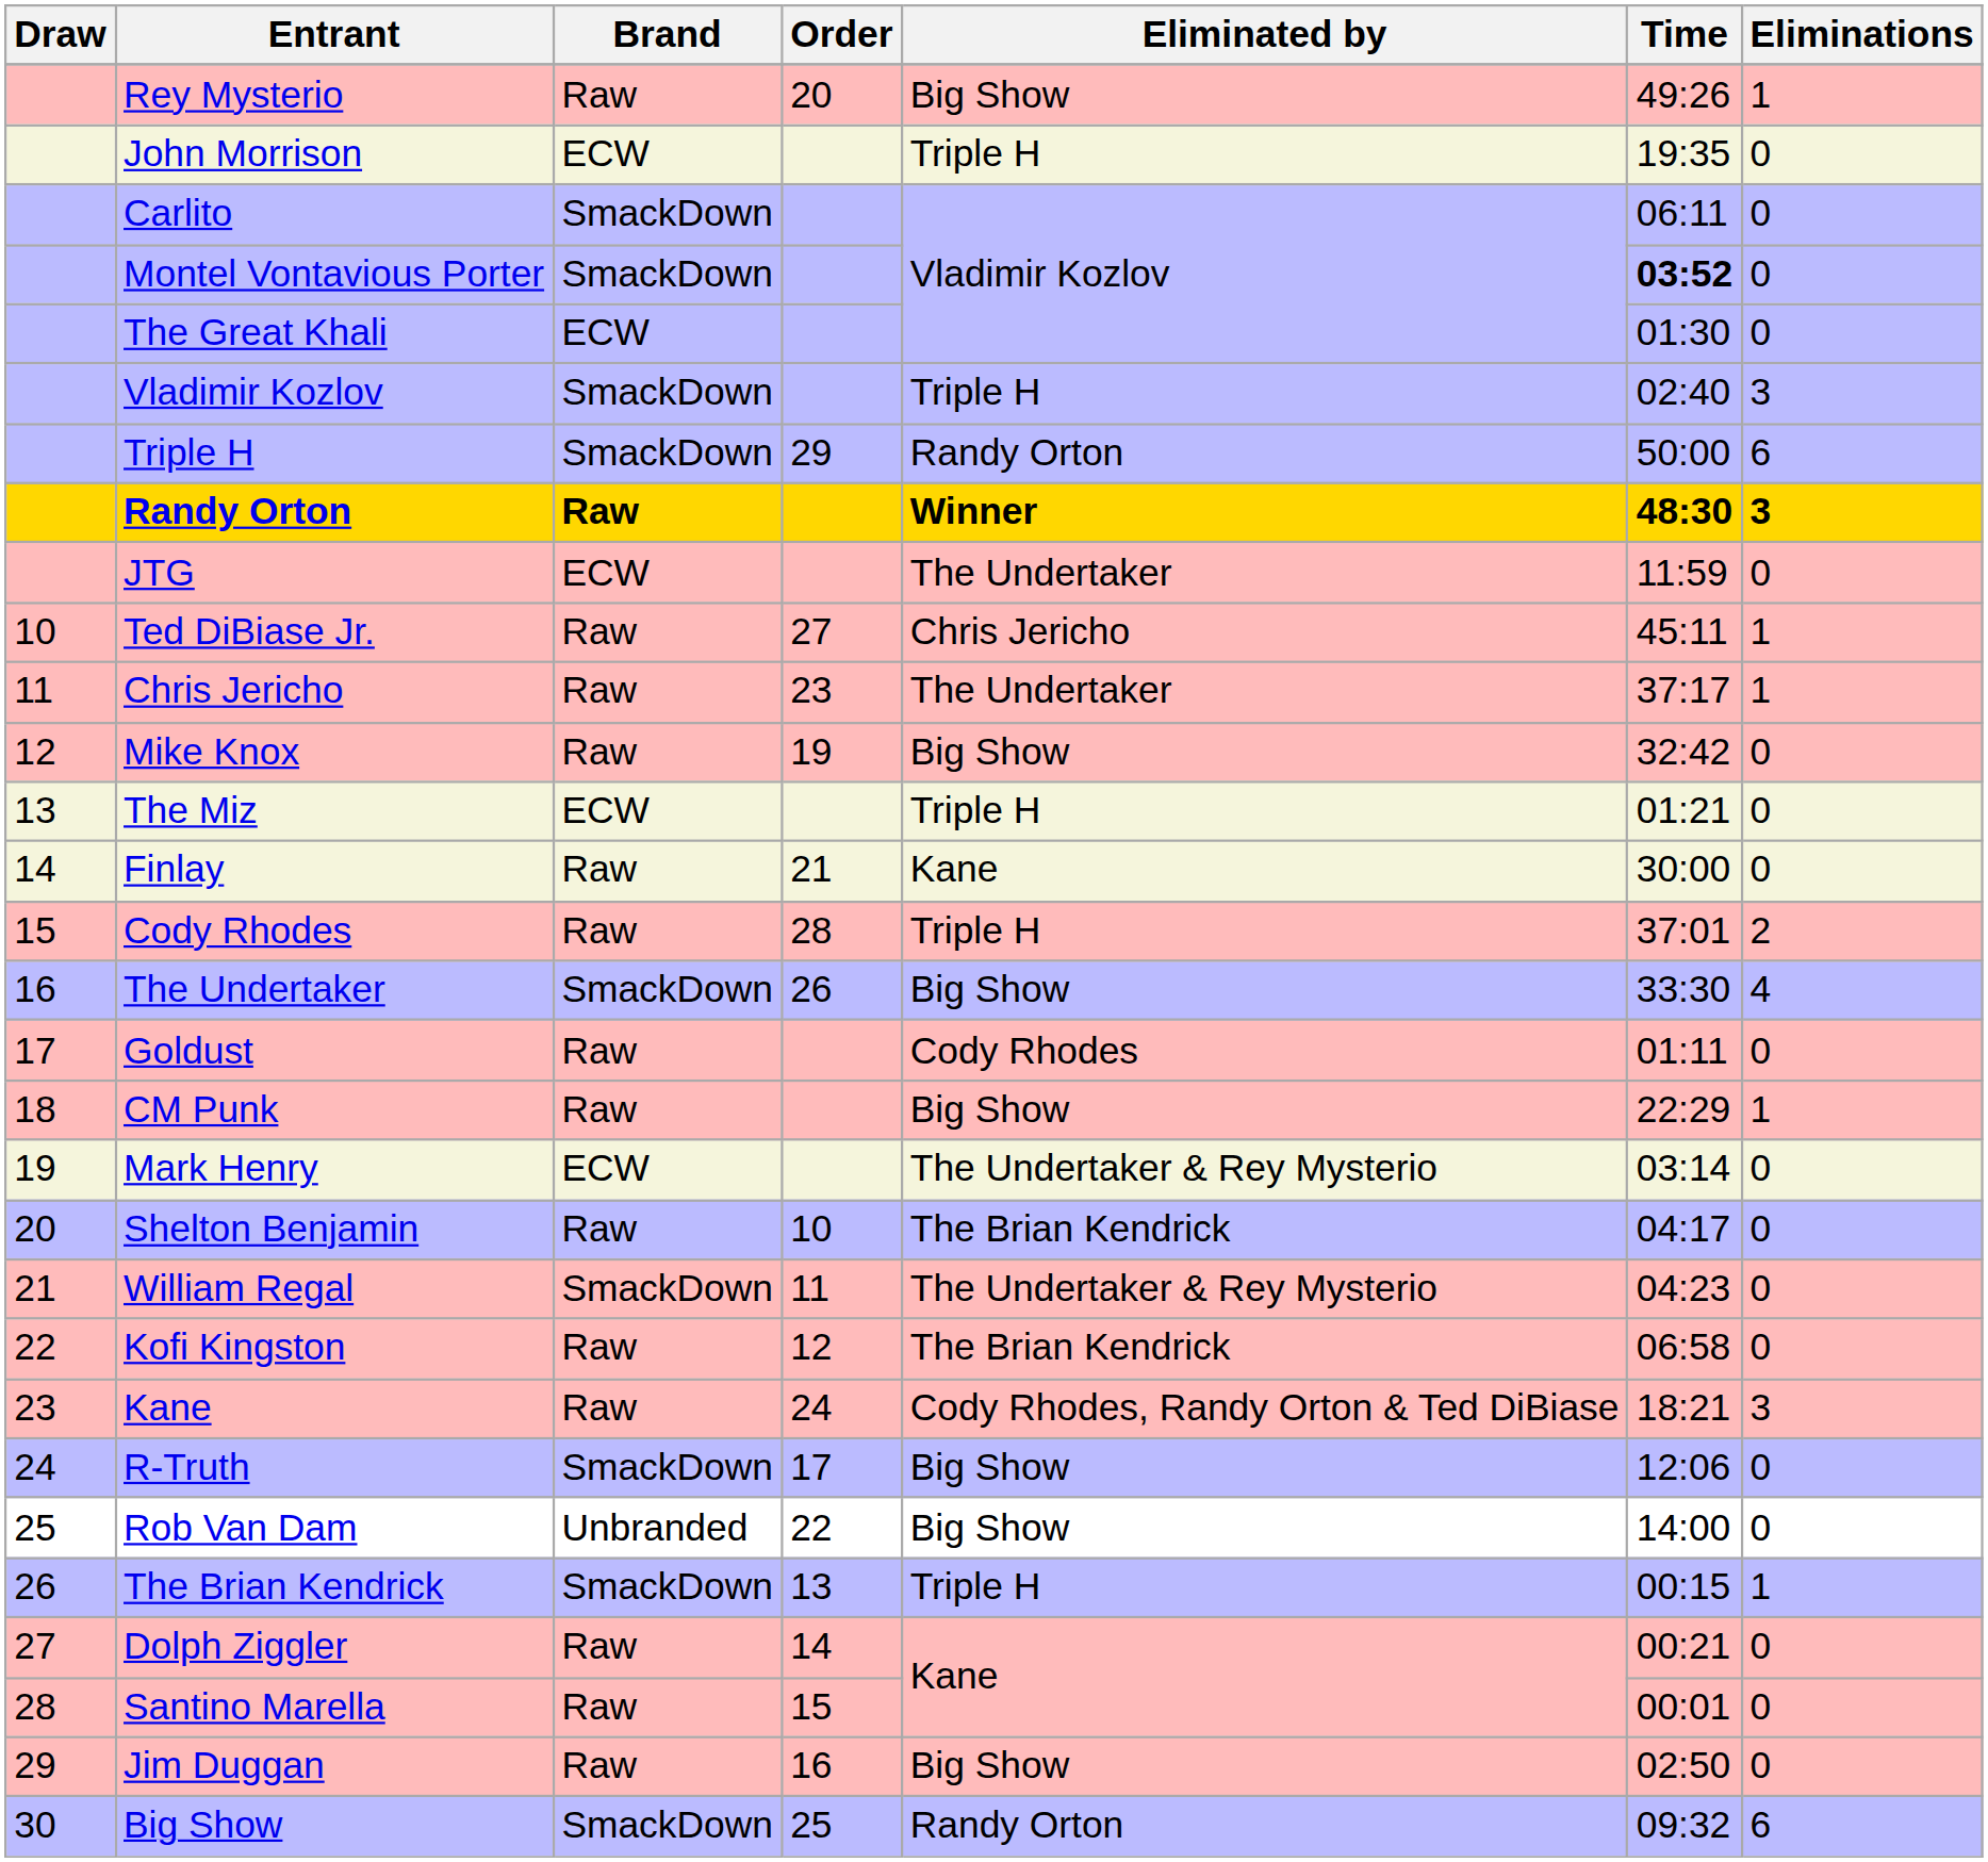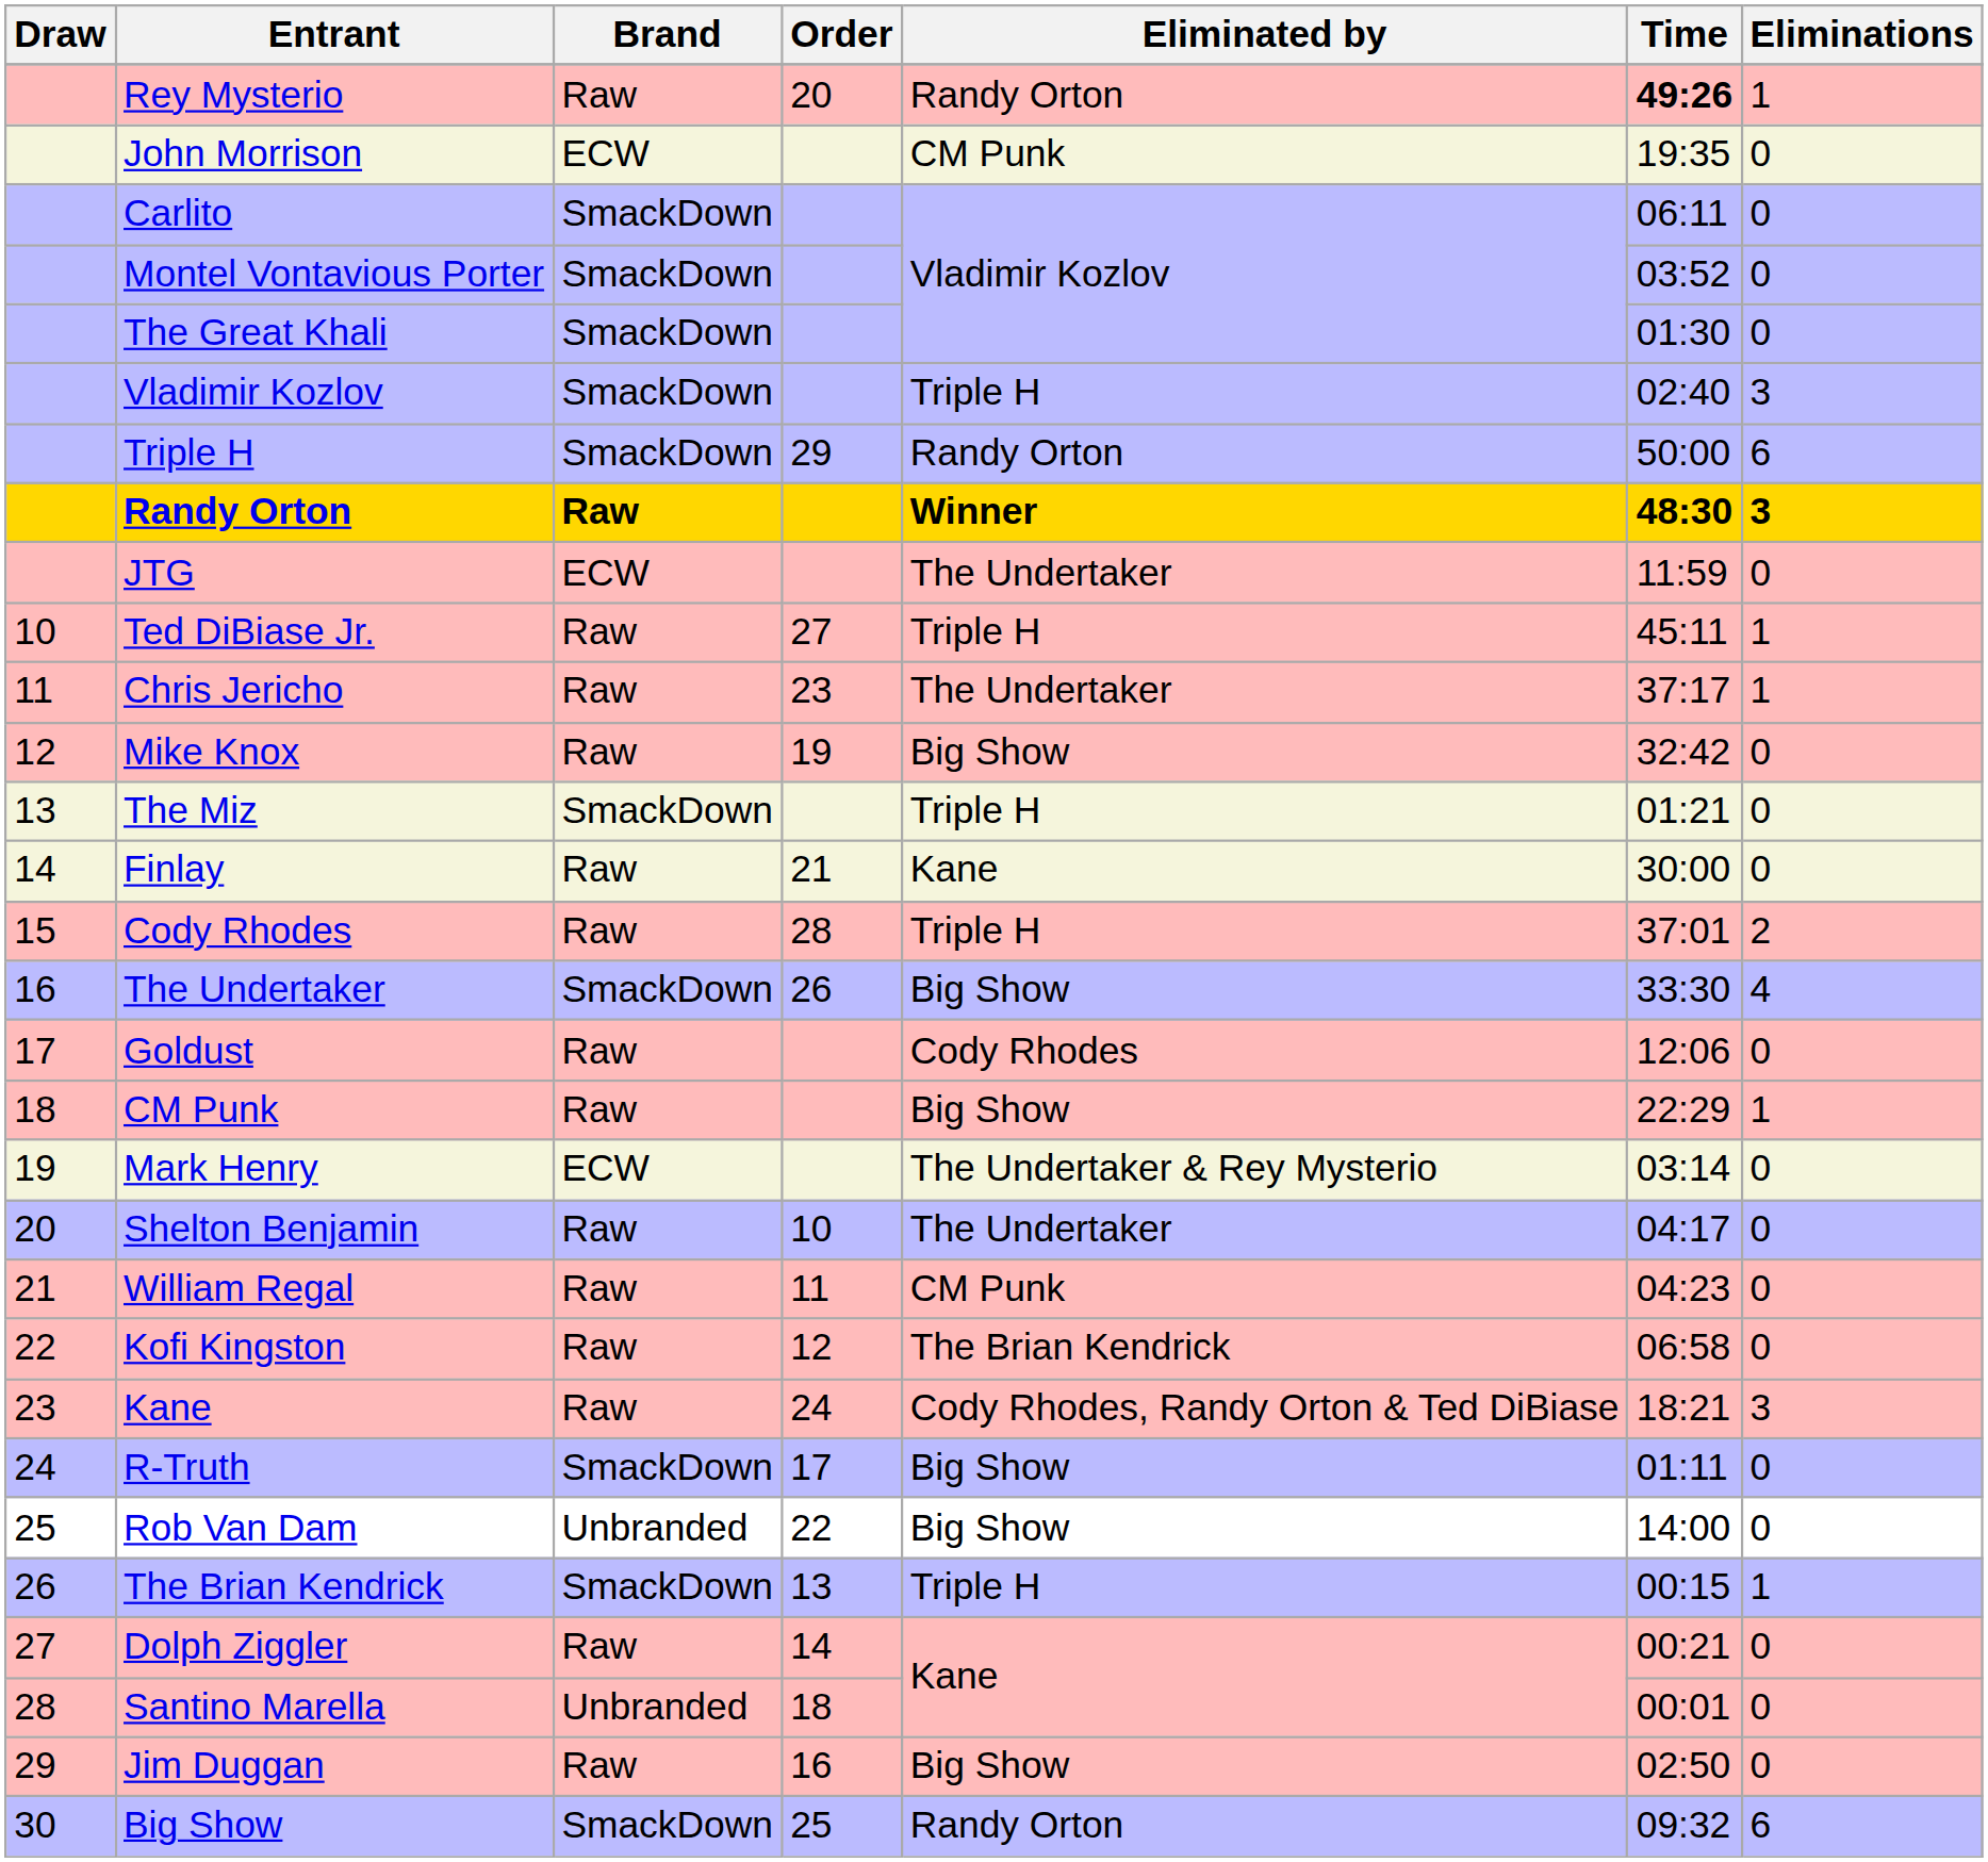 <table class="wikitable sortable">
 <tr>
 <th>Draw</th>
 <th>Entrant</th>
 <th>Brand</th>
 <th>Order</th>
 <th>Eliminated by</th>
 <th>Time</th>
 <th>Eliminations</th>
 </tr>
 <tr>
 </tr>
 <tr style="background: #FBB;">
 <td></td>
 <td><a href='#'>Rey Mysterio</a></td>
 <td>Raw</td>
 <td>20</td>
-<td>Big Show</td>
-<td>49:26</td>
+<td>Randy Orton</td>
+<td><strong>49:26</strong></td>
 <td>1</td>
 </tr>
 <tr style="background: Beige;">
 <td></td>
 <td><a href='#'>John Morrison</a></td>
 <td>ECW</td>
 <td></td>
-<td>Triple H</td>
+<td>CM Punk</td>
 <td>19:35</td>
 <td>0</td>
 </tr>
 <tr style="background: #BBF;">
 <td></td>
 <td><a href='#'>Carlito</a></td>
 <td>SmackDown</td>
 <td></td>
 <td rowspan="3">Vladimir Kozlov</td>
 <td>06:11</td>
 <td>0</td>
 </tr>
 <tr style="background: #BBF;">
 <td></td>
 <td><a href='#'>Montel Vontavious Porter</a></td>
 <td>SmackDown</td>
 <td></td>
-<td><strong>03:52</strong></td>
+<td>03:52</td>
 <td>0</td>
 </tr>
 <tr style="background: #BBF;">
 <td></td>
 <td><a href='#'>The Great Khali</a></td>
-<td>ECW</td>
+<td>SmackDown</td>
 <td></td>
 <td>01:30</td>
 <td>0</td>
 </tr>
 <tr style="background: #BBF;">
 <td></td>
 <td><a href='#'>Vladimir Kozlov</a></td>
 <td>SmackDown</td>
 <td></td>
 <td>Triple H</td>
 <td>02:40</td>
 <td>3</td>
 </tr>
 <tr style="background: #BBF;">
 <td></td>
 <td><a href='#'>Triple H</a></td>
 <td>SmackDown</td>
 <td>29</td>
 <td>Randy Orton</td>
 <td>50:00</td>
 <td>6</td>
 </tr>
 <tr style="background: Gold;">
 <td><strong></strong></td>
 <td><strong><a href='#'>Randy Orton</a></strong></td>
 <td><strong>Raw</strong></td>
 <td><strong></strong></td>
 <td><strong>Winner</strong></td>
 <td><strong>48:30</strong></td>
 <td><strong>3 </strong></td>
 </tr>
 <tr style="background: #FBB;">
 <td></td>
 <td><a href='#'>JTG</a></td>
 <td>ECW</td>
 <td></td>
 <td>The Undertaker</td>
 <td>11:59</td>
 <td>0</td>
 </tr>
 <tr style="background: #FBB;">
 <td>10</td>
 <td><a href='#'>Ted DiBiase Jr.</a></td>
 <td>Raw</td>
 <td>27</td>
-<td>Chris Jericho</td>
+<td>Triple H</td>
 <td>45:11</td>
 <td>1</td>
 </tr>
 <tr style="background: #FBB;">
 <td>11</td>
 <td><a href='#'>Chris Jericho</a></td>
 <td>Raw</td>
 <td>23</td>
 <td>The Undertaker</td>
 <td>37:17</td>
 <td>1</td>
 </tr>
 <tr style="background: #FBB;">
 <td>12</td>
 <td><a href='#'>Mike Knox</a></td>
 <td>Raw</td>
 <td>19</td>
 <td>Big Show</td>
 <td>32:42</td>
 <td>0</td>
 </tr>
 <tr style="background: Beige;">
 <td>13</td>
 <td><a href='#'>The Miz</a></td>
-<td>ECW</td>
+<td>SmackDown</td>
 <td></td>
 <td>Triple H</td>
 <td>01:21</td>
 <td>0</td>
 </tr>
 <tr style="background: Beige;">
 <td>14</td>
 <td><a href='#'>Finlay</a></td>
 <td>Raw</td>
 <td>21</td>
 <td>Kane</td>
 <td>30:00</td>
 <td>0</td>
 </tr>
 <tr style="background: #FBB;">
 <td>15</td>
 <td><a href='#'>Cody Rhodes</a></td>
 <td>Raw</td>
 <td>28</td>
 <td>Triple H</td>
 <td>37:01</td>
 <td>2</td>
 </tr>
 <tr style="background: #BBF;">
 <td>16</td>
 <td><a href='#'>The Undertaker</a></td>
 <td>SmackDown</td>
 <td>26</td>
 <td>Big Show</td>
 <td>33:30</td>
 <td>4</td>
 </tr>
 <tr style="background: #FBB;">
 <td>17</td>
 <td><a href='#'>Goldust</a></td>
 <td>Raw</td>
 <td></td>
 <td>Cody Rhodes</td>
-<td>01:11</td>
+<td>12:06</td>
 <td>0</td>
 </tr>
 <tr style="background: #FBB;">
 <td>18</td>
 <td><a href='#'>CM Punk</a></td>
 <td>Raw</td>
 <td></td>
 <td>Big Show</td>
 <td>22:29</td>
 <td>1</td>
 </tr>
 <tr style="background: Beige;">
 <td>19</td>
 <td><a href='#'>Mark Henry</a></td>
 <td>ECW</td>
 <td></td>
 <td>The Undertaker & Rey Mysterio</td>
 <td>03:14</td>
 <td>0</td>
 </tr>
 <tr style="background: #BBF;">
 <td>20</td>
 <td><a href='#'>Shelton Benjamin</a></td>
 <td>Raw</td>
 <td>10</td>
-<td>The Brian Kendrick</td>
+<td>The Undertaker</td>
 <td>04:17</td>
 <td>0</td>
 </tr>
 <tr style="background: #FBB;">
 <td>21</td>
 <td><a href='#'>William Regal</a></td>
-<td>SmackDown</td>
+<td>Raw</td>
 <td>11</td>
-<td>The Undertaker & Rey Mysterio</td>
+<td>CM Punk</td>
 <td>04:23</td>
 <td>0</td>
 </tr>
 <tr style="background: #FBB;">
 <td>22</td>
 <td><a href='#'>Kofi Kingston</a></td>
 <td>Raw</td>
 <td>12</td>
 <td>The Brian Kendrick</td>
 <td>06:58</td>
 <td>0</td>
 </tr>
 <tr style="background: #FBB;">
 <td>23</td>
 <td><a href='#'>Kane</a></td>
 <td>Raw</td>
 <td>24</td>
 <td>Cody Rhodes, Randy Orton & Ted DiBiase</td>
 <td>18:21</td>
 <td>3</td>
 </tr>
 <tr style="background: #BBF;">
 <td>24</td>
 <td><a href='#'>R-Truth</a></td>
 <td>SmackDown</td>
 <td>17</td>
 <td>Big Show</td>
-<td>12:06</td>
+<td>01:11</td>
 <td>0</td>
 </tr>
 <tr style="background: White;">
 <td>25</td>
 <td><a href='#'>Rob Van Dam</a></td>
 <td>Unbranded</td>
 <td>22</td>
 <td>Big Show</td>
 <td>14:00</td>
 <td>0</td>
 </tr>
 <tr style="background: #BBF;">
 <td>26</td>
 <td><a href='#'>The Brian Kendrick</a></td>
 <td>SmackDown</td>
 <td>13</td>
 <td>Triple H</td>
 <td>00:15</td>
 <td>1</td>
 </tr>
 <tr style="background: #FBB;">
 <td>27</td>
 <td><a href='#'>Dolph Ziggler</a></td>
 <td>Raw</td>
 <td>14</td>
 <td rowspan="2">Kane</td>
 <td>00:21</td>
 <td>0</td>
 </tr>
 <tr style="background: #FBB;">
 <td>28</td>
 <td><a href='#'>Santino Marella</a></td>
-<td>Raw</td>
-<td>15</td>
+<td>Unbranded</td>
+<td>18</td>
 <td>00:01</td>
 <td>0</td>
 </tr>
 <tr style="background: #FBB;">
 <td>29</td>
 <td><a href='#'>Jim Duggan</a></td>
 <td>Raw</td>
 <td>16</td>
 <td>Big Show</td>
 <td>02:50</td>
 <td>0</td>
 </tr>
 <tr style="background: #BBF;">
 <td>30</td>
 <td><a href='#'>Big Show</a></td>
 <td>SmackDown</td>
 <td>25</td>
 <td>Randy Orton</td>
 <td>09:32</td>
 <td>6</td>
 </tr>
 </table>
